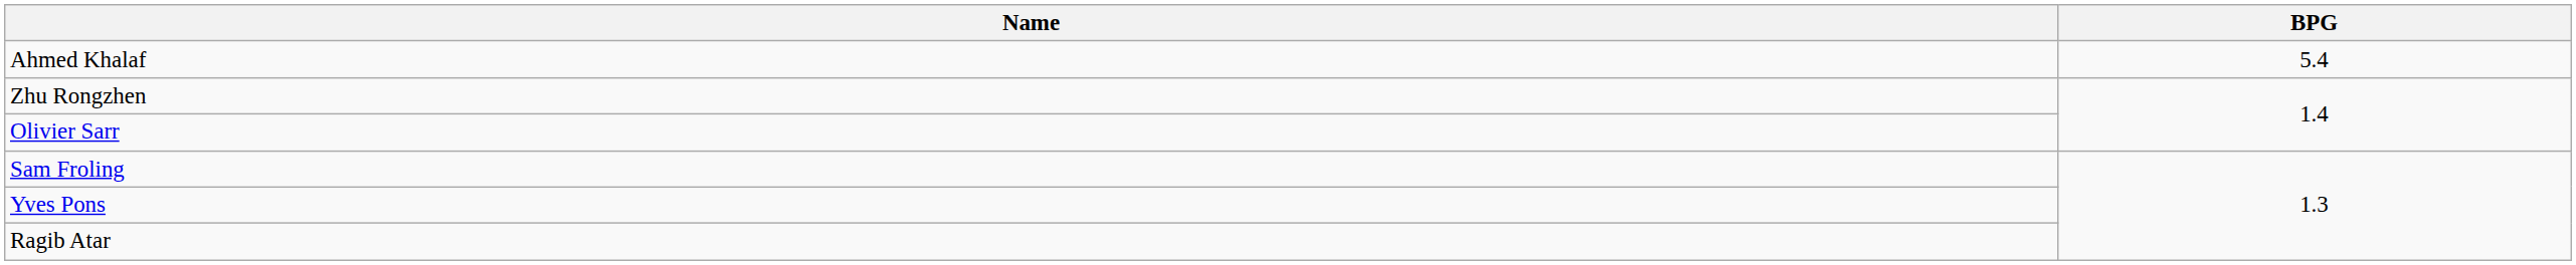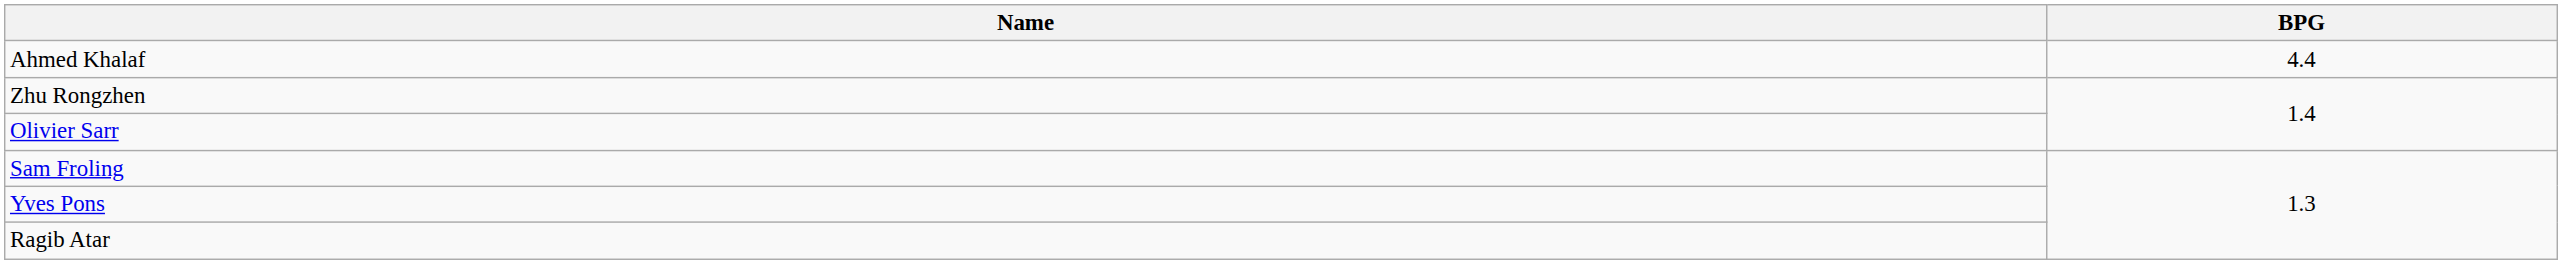 <table class=wikitable width="90%">
 <tr>
 <th width="80%">Name</th>
 <th width="20%">BPG</th>
 </tr>
 <tr>
 <td> Ahmed Khalaf</td>
-<td align=center>5.4</td>
+<td align=center>4.4</td>
 </tr>
 <tr>
 <td> Zhu Rongzhen</td>
 <td align=center rowspan=2>1.4</td>
 </tr>
 <tr>
 <td> <a href='#'>Olivier Sarr</a></td>
 </tr>
 <tr>
 <td> <a href='#'>Sam Froling</a></td>
 <td align=center rowspan=3>1.3</td>
 </tr>
 <tr>
 <td> <a href='#'>Yves Pons</a></td>
 </tr>
 <tr>
 <td> Ragib Atar</td>
 </tr>
 </table>
